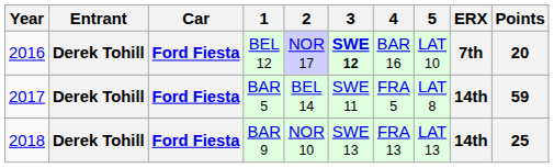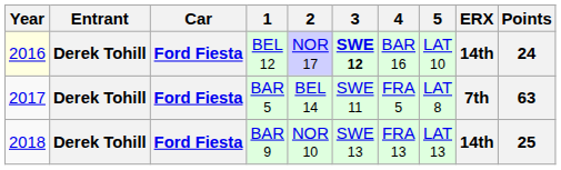 <table class="wikitable" border="1" style="text-align:center; font-size:90%;">
 <tr valign="top">
 <th>Year</th>
 <th>Entrant</th>
 <th>Car</th>
 <th>1</th>
 <th>2</th>
 <th>3</th>
 <th>4</th>
 <th>5</th>
 <th>ERX</th>
 <th>Points</th>
 </tr>
 <tr>
-<td><a href='#'>2016</a></td>
+<td style="background: lightyellow;"><a href='#'>2016</a></td>
 <th>Derek Tohill</th>
 <th><a href='#'>Ford Fiesta</a></th>
 <td style="background:#DFFFDF;"><a href='#'>BEL</a><br><small>12</small></td>
 <td style="background:#CFCFFF;"><a href='#'>NOR</a><br><small>17</small></td>
 <td style="background:#DFFFDF;"><strong><a href='#'>SWE</a><br><small>12</small></strong></td>
 <td style="background:#DFFFDF;"><a href='#'>BAR</a><br><small>16</small></td>
 <td style="background:#DFFFDF;"><a href='#'>LAT</a><br><small>10</small></td>
-<th>7th</th>
-<th>20</th>
+<th>14th</th>
+<th>24</th>
 </tr>
 <tr>
 <td><a href='#'>2017</a></td>
 <th>Derek Tohill</th>
 <th><a href='#'>Ford Fiesta</a></th>
 <td style="background:#DFFFDF;"><a href='#'>BAR</a><br><small>5</small></td>
 <td style="background:#DFFFDF;"><a href='#'>BEL</a><br><small>14</small></td>
 <td style="background:#DFFFDF;"><a href='#'>SWE</a><br><small>11</small></td>
 <td style="background:#DFFFDF;"><a href='#'>FRA</a><br><small>5</small></td>
 <td style="background:#DFFFDF;"><a href='#'>LAT</a><br><small>8</small></td>
-<th>14th</th>
-<th>59</th>
+<th>7th</th>
+<th>63</th>
 </tr>
 <tr>
 <td><a href='#'>2018</a></td>
 <th>Derek Tohill</th>
 <th><a href='#'>Ford Fiesta</a></th>
 <td style="background:#DFFFDF;"><a href='#'>BAR</a><br><small>9</small></td>
 <td style="background:#DFFFDF;"><a href='#'>NOR</a><br><small>10</small></td>
 <td style="background:#DFFFDF;"><a href='#'>SWE</a><br><small>13</small></td>
 <td style="background:#DFFFDF;"><a href='#'>FRA</a><br><small>13</small></td>
 <td style="background:#DFFFDF;"><a href='#'>LAT</a><br><small>13</small></td>
 <th>14th</th>
 <th>25</th>
 </tr>
 </table>
